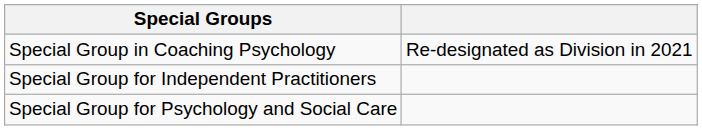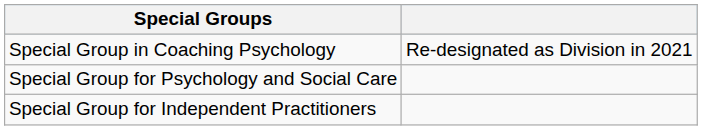 <table class="wikitable">
 <tr style="background:#adf;">
 <th>Special Groups</th>
 <th></th>
 </tr>
 <tr>
 <td>Special Group in Coaching Psychology</td>
 <td>Re-designated as Division in 2021</td>
 </tr>
 <tr>
+<td>Special Group for Psychology and Social Care</td>
+<td></td>
+</tr>
+<tr>
 <td>Special Group for Independent Practitioners</td>
 <td></td>
 </tr>
-<tr>
-<td>Special Group for Psychology and Social Care</td>
-<td></td>
-</tr>
 </table>
